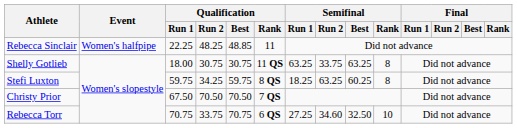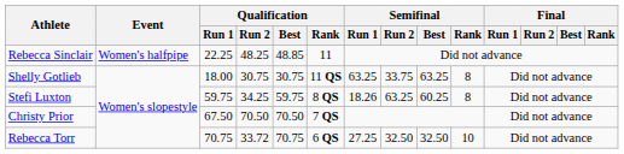 <table class="wikitable" style="font-size:90%">
 <tr>
 <th rowspan="2">Athlete</th>
 <th rowspan="2">Event</th>
 <th colspan="4">Qualification</th>
 <th colspan="4">Semifinal</th>
 <th colspan="4">Final</th>
 </tr>
 <tr style="font-size:95%">
 <th>Run 1</th>
 <th>Run 2</th>
 <th>Best</th>
 <th>Rank</th>
 <th>Run 1</th>
 <th>Run 2</th>
 <th>Best</th>
 <th>Rank</th>
 <th>Run 1</th>
 <th>Run 2</th>
 <th>Best</th>
 <th>Rank</th>
 </tr>
 <tr align=center>
 <td align=left><a href='#'>Rebecca Sinclair</a></td>
 <td align=left><a href='#'>Women's halfpipe</a></td>
 <td>22.25</td>
 <td>48.25</td>
 <td>48.85</td>
 <td>11</td>
 <td colspan=8>Did not advance</td>
 </tr>
 <tr align=center>
 <td align=left><a href='#'>Shelly Gotlieb</a></td>
 <td align=left rowspan=4><a href='#'>Women's slopestyle</a></td>
 <td>18.00</td>
 <td>30.75</td>
 <td>30.75</td>
 <td>11 <strong>QS</strong></td>
 <td>63.25</td>
 <td>33.75</td>
 <td>63.25</td>
 <td>8</td>
 <td colspan=4>Did not advance</td>
 </tr>
 <tr align=center>
 <td align=left><a href='#'>Stefi Luxton</a></td>
 <td>59.75</td>
 <td>34.25</td>
 <td>59.75</td>
 <td>8 <strong>QS</strong></td>
-<td>18.25</td>
+<td>18.26</td>
 <td>63.25</td>
 <td>60.25</td>
 <td>8</td>
 <td colspan=4>Did not advance</td>
 </tr>
 <tr align=center>
 <td align=left><a href='#'>Christy Prior</a></td>
 <td>67.50</td>
 <td>70.50</td>
 <td>70.50</td>
 <td>7 <strong>QS</strong></td>
 <td colspan=4></td>
 <td colspan=4>Did not advance</td>
 </tr>
 <tr align=center>
 <td align=left><a href='#'>Rebecca Torr</a></td>
 <td>70.75</td>
-<td>33.75</td>
+<td>33.72</td>
 <td>70.75</td>
 <td>6 <strong>QS</strong></td>
 <td>27.25</td>
-<td>34.60</td>
+<td>32.50</td>
 <td>32.50</td>
 <td>10</td>
 <td colspan=4>Did not advance</td>
 </tr>
 </table>
